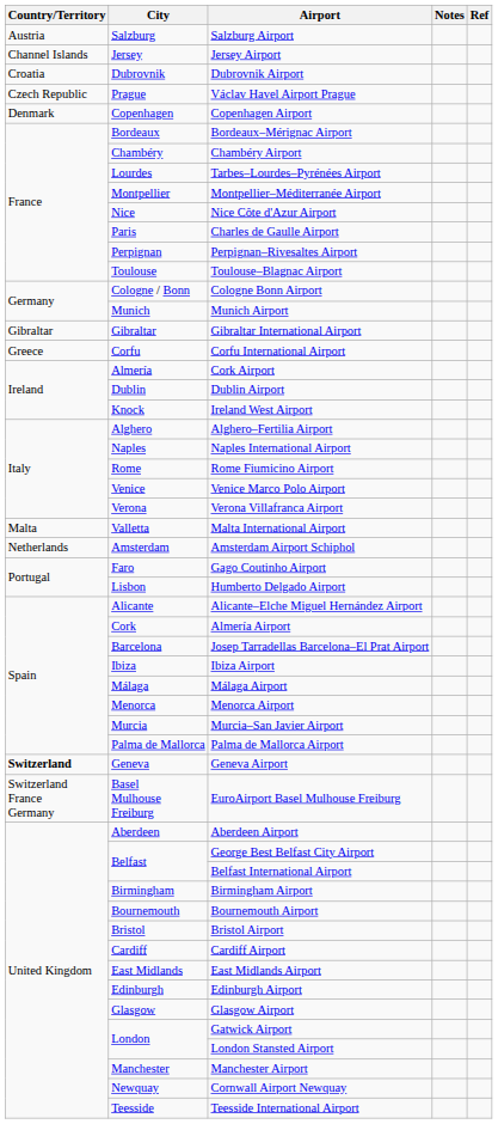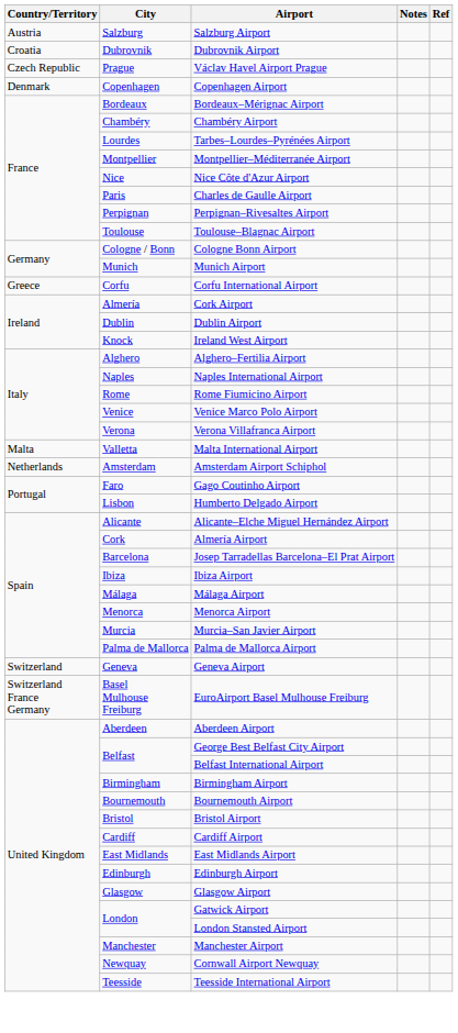 <table class="wikitable sortable">
 <tr>
 <th>Country/Territory</th>
 <th>City</th>
 <th>Airport</th>
 <th>Notes</th>
 <th class="unsortable">Ref</th>
 </tr>
 <tr>
 <td>Austria</td>
 <td><a href='#'>Salzburg</a></td>
 <td><a href='#'>Salzburg Airport</a></td>
 <td></td>
-<td align=center></td>
-</tr>
-<tr>
-<td>Channel Islands</td>
-<td><a href='#'>Jersey</a></td>
-<td><a href='#'>Jersey Airport</a></td>
-<td align=center></td>
 <td align=center></td>
 </tr>
 <tr>
 <td>Croatia</td>
 <td><a href='#'>Dubrovnik</a></td>
 <td><a href='#'>Dubrovnik Airport</a></td>
 <td align=center></td>
 <td align=center></td>
 </tr>
 <tr>
 <td>Czech Republic</td>
 <td><a href='#'>Prague</a></td>
 <td><a href='#'>Václav Havel Airport Prague</a></td>
 <td align=center></td>
 <td align=center></td>
 </tr>
 <tr>
 <td>Denmark</td>
 <td><a href='#'>Copenhagen</a></td>
 <td><a href='#'>Copenhagen Airport</a></td>
 <td></td>
 <td align=center></td>
 </tr>
 <tr>
 <td rowspan="8">France</td>
 <td><a href='#'>Bordeaux</a></td>
 <td><a href='#'>Bordeaux–Mérignac Airport</a></td>
 <td></td>
 <td align=center></td>
 </tr>
 <tr>
 <td><a href='#'>Chambéry</a></td>
 <td><a href='#'>Chambéry Airport</a></td>
 <td></td>
 <td align=center></td>
 </tr>
 <tr>
 <td><a href='#'>Lourdes</a></td>
 <td><a href='#'>Tarbes–Lourdes–Pyrénées Airport</a></td>
 <td></td>
 <td align=center></td>
 </tr>
 <tr>
 <td><a href='#'>Montpellier</a></td>
 <td><a href='#'>Montpellier–Méditerranée Airport</a></td>
 <td></td>
 <td align=center></td>
 </tr>
 <tr>
 <td><a href='#'>Nice</a></td>
 <td><a href='#'>Nice Côte d'Azur Airport</a></td>
 <td align=center></td>
 <td align=center></td>
 </tr>
 <tr>
 <td><a href='#'>Paris</a></td>
 <td><a href='#'>Charles de Gaulle Airport</a></td>
 <td></td>
 <td align=center></td>
 </tr>
 <tr>
 <td><a href='#'>Perpignan</a></td>
 <td><a href='#'>Perpignan–Rivesaltes Airport</a></td>
 <td align=center></td>
 <td align=center></td>
 </tr>
 <tr>
 <td><a href='#'>Toulouse</a></td>
 <td><a href='#'>Toulouse–Blagnac Airport</a></td>
 <td></td>
 <td align=center></td>
 </tr>
 <tr>
 <td rowspan="2">Germany</td>
 <td><a href='#'>Cologne</a> / <a href='#'>Bonn</a></td>
 <td><a href='#'>Cologne Bonn Airport</a></td>
 <td></td>
 <td align=center></td>
 </tr>
 <tr>
 <td><a href='#'>Munich</a></td>
 <td><a href='#'>Munich Airport</a></td>
-<td></td>
-<td align=center></td>
-</tr>
-<tr>
-<td>Gibraltar</td>
-<td><a href='#'>Gibraltar</a></td>
-<td><a href='#'>Gibraltar International Airport</a></td>
 <td></td>
 <td align=center></td>
 </tr>
 <tr>
 <td>Greece</td>
 <td><a href='#'>Corfu</a></td>
 <td><a href='#'>Corfu International Airport</a></td>
 <td></td>
 <td align=center></td>
 </tr>
 <tr>
 <td rowspan="3">Ireland</td>
 <td><a href='#'>Almería</a></td>
 <td><a href='#'>Cork Airport</a></td>
 <td></td>
 <td align=center></td>
 </tr>
 <tr>
 <td><a href='#'>Dublin</a></td>
 <td><a href='#'>Dublin Airport</a></td>
 <td></td>
 <td align=center></td>
 </tr>
 <tr>
 <td><a href='#'>Knock</a></td>
 <td><a href='#'>Ireland West Airport</a></td>
 <td></td>
 <td align=center></td>
 </tr>
 <tr>
 <td rowspan="5">Italy</td>
 <td><a href='#'>Alghero</a></td>
 <td><a href='#'>Alghero–Fertilia Airport</a></td>
 <td></td>
 <td align=center></td>
 </tr>
 <tr>
 <td><a href='#'>Naples</a></td>
 <td><a href='#'>Naples International Airport</a></td>
 <td></td>
 <td align=center></td>
 </tr>
 <tr>
 <td><a href='#'>Rome</a></td>
 <td><a href='#'>Rome Fiumicino Airport</a></td>
 <td align=center></td>
 <td align=center></td>
 </tr>
 <tr>
 <td><a href='#'>Venice</a></td>
 <td><a href='#'>Venice Marco Polo Airport</a></td>
 <td align=center></td>
 <td align=center></td>
 </tr>
 <tr>
 <td><a href='#'>Verona</a></td>
 <td><a href='#'>Verona Villafranca Airport</a></td>
 <td></td>
 <td align=center></td>
 </tr>
 <tr>
 <td>Malta</td>
 <td><a href='#'>Valletta</a></td>
 <td><a href='#'>Malta International Airport</a></td>
 <td></td>
 <td align=center></td>
 </tr>
 <tr>
 <td>Netherlands</td>
 <td><a href='#'>Amsterdam</a></td>
 <td><a href='#'>Amsterdam Airport Schiphol</a></td>
 <td></td>
 <td align=center></td>
 </tr>
 <tr>
 <td rowspan="2">Portugal</td>
 <td><a href='#'>Faro</a></td>
 <td><a href='#'>Gago Coutinho Airport</a></td>
 <td align=center></td>
 <td align=center></td>
 </tr>
 <tr>
 <td><a href='#'>Lisbon</a></td>
 <td><a href='#'>Humberto Delgado Airport</a></td>
 <td></td>
 <td align=center></td>
 </tr>
 <tr>
 <td rowspan="8">Spain</td>
 <td><a href='#'>Alicante</a></td>
 <td><a href='#'>Alicante–Elche Miguel Hernández Airport</a></td>
 <td align=center></td>
 <td align=center></td>
 </tr>
 <tr>
 <td><a href='#'>Cork</a></td>
 <td><a href='#'>Almería Airport</a></td>
 <td></td>
 <td align=center></td>
 </tr>
 <tr>
 <td><a href='#'>Barcelona</a></td>
 <td><a href='#'>Josep Tarradellas Barcelona–El Prat Airport</a></td>
 <td align=center></td>
 <td align=center></td>
 </tr>
 <tr>
 <td><a href='#'>Ibiza</a></td>
 <td><a href='#'>Ibiza Airport</a></td>
 <td></td>
 <td align=center></td>
 </tr>
 <tr>
 <td><a href='#'>Málaga</a></td>
 <td><a href='#'>Málaga Airport</a></td>
 <td align=center></td>
 <td align=center></td>
 </tr>
 <tr>
 <td><a href='#'>Menorca</a></td>
 <td><a href='#'>Menorca Airport</a></td>
 <td align=center></td>
 <td align=center></td>
 </tr>
 <tr>
 <td><a href='#'>Murcia</a></td>
 <td><a href='#'>Murcia–San Javier Airport</a></td>
 <td align=center></td>
 <td align=center></td>
 </tr>
 <tr>
 <td><a href='#'>Palma de Mallorca</a></td>
 <td><a href='#'>Palma de Mallorca Airport</a></td>
 <td align=center></td>
 <td align=center></td>
 </tr>
 <tr>
-<td><strong>Switzerland</strong></td>
+<td>Switzerland</td>
 <td><a href='#'>Geneva</a></td>
 <td><a href='#'>Geneva Airport</a></td>
 <td></td>
 <td align=center></td>
 </tr>
 <tr>
 <td>Switzerland<br>France<br>Germany</td>
 <td><a href='#'>Basel</a><br><a href='#'>Mulhouse</a><br><a href='#'>Freiburg</a></td>
 <td><a href='#'>EuroAirport Basel Mulhouse Freiburg</a></td>
 <td></td>
 <td align=center></td>
 </tr>
 <tr>
 <td rowspan="15">United Kingdom</td>
 <td><a href='#'>Aberdeen</a></td>
 <td><a href='#'>Aberdeen Airport</a></td>
 <td></td>
 <td align=center></td>
 </tr>
 <tr>
 <td rowspan="2"><a href='#'>Belfast</a></td>
 <td><a href='#'>George Best Belfast City Airport</a></td>
 <td></td>
 <td align=center></td>
 </tr>
 <tr>
 <td><a href='#'>Belfast International Airport</a></td>
 <td></td>
 <td align=center></td>
 </tr>
 <tr>
 <td><a href='#'>Birmingham</a></td>
 <td><a href='#'>Birmingham Airport</a></td>
 <td></td>
 <td align=center></td>
 </tr>
 <tr>
 <td><a href='#'>Bournemouth</a></td>
 <td><a href='#'>Bournemouth Airport</a></td>
 <td></td>
 <td align=center></td>
 </tr>
 <tr>
 <td><a href='#'>Bristol</a></td>
 <td><a href='#'>Bristol Airport</a></td>
 <td></td>
 <td align=center></td>
 </tr>
 <tr>
 <td><a href='#'>Cardiff</a></td>
 <td><a href='#'>Cardiff Airport</a></td>
 <td></td>
 <td align=center></td>
 </tr>
 <tr>
 <td><a href='#'>East Midlands</a></td>
 <td><a href='#'>East Midlands Airport</a></td>
 <td></td>
 <td align=center></td>
 </tr>
 <tr>
 <td><a href='#'>Edinburgh</a></td>
 <td><a href='#'>Edinburgh Airport</a></td>
 <td></td>
 <td align=center></td>
 </tr>
 <tr>
 <td><a href='#'>Glasgow</a></td>
 <td><a href='#'>Glasgow Airport</a></td>
 <td></td>
 <td align=center></td>
 </tr>
 <tr>
 <td rowspan="2"><a href='#'>London</a></td>
 <td><a href='#'>Gatwick Airport</a></td>
 <td></td>
 <td align=center></td>
 </tr>
 <tr>
 <td><a href='#'>London Stansted Airport</a></td>
 <td></td>
 <td align=center></td>
 </tr>
 <tr>
 <td><a href='#'>Manchester</a></td>
 <td><a href='#'>Manchester Airport</a></td>
 <td></td>
 <td align=center></td>
 </tr>
 <tr>
 <td><a href='#'>Newquay</a></td>
 <td><a href='#'>Cornwall Airport Newquay</a></td>
 <td></td>
 <td align=center></td>
 </tr>
 <tr>
 <td><a href='#'>Teesside</a></td>
 <td><a href='#'>Teesside International Airport</a></td>
 <td></td>
 <td align=center></td>
 </tr>
 </table>
